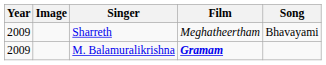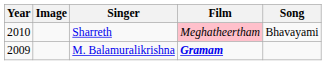 <table class="wikitable sortable">
 <tr>
 <th>Year</th>
 <th>Image</th>
 <th>Singer</th>
 <th>Film</th>
 <th>Song</th>
 </tr>
 <tr>
-<td>2009</td>
+<td>2010</td>
 <td></td>
 <td><a href='#'>Sharreth</a></td>
-<td><em>Meghatheertham</em></td>
+<td style="background: pink;"><em>Meghatheertham</em></td>
 <td>Bhavayami</td>
 </tr>
 <tr>
 <td>2009</td>
 <td></td>
 <td><a href='#'>M. Balamuralikrishna</a></td>
 <td><strong><em><a href='#'>Gramam</a></em></strong></td>
 <td></td>
 </tr>
 </table>
